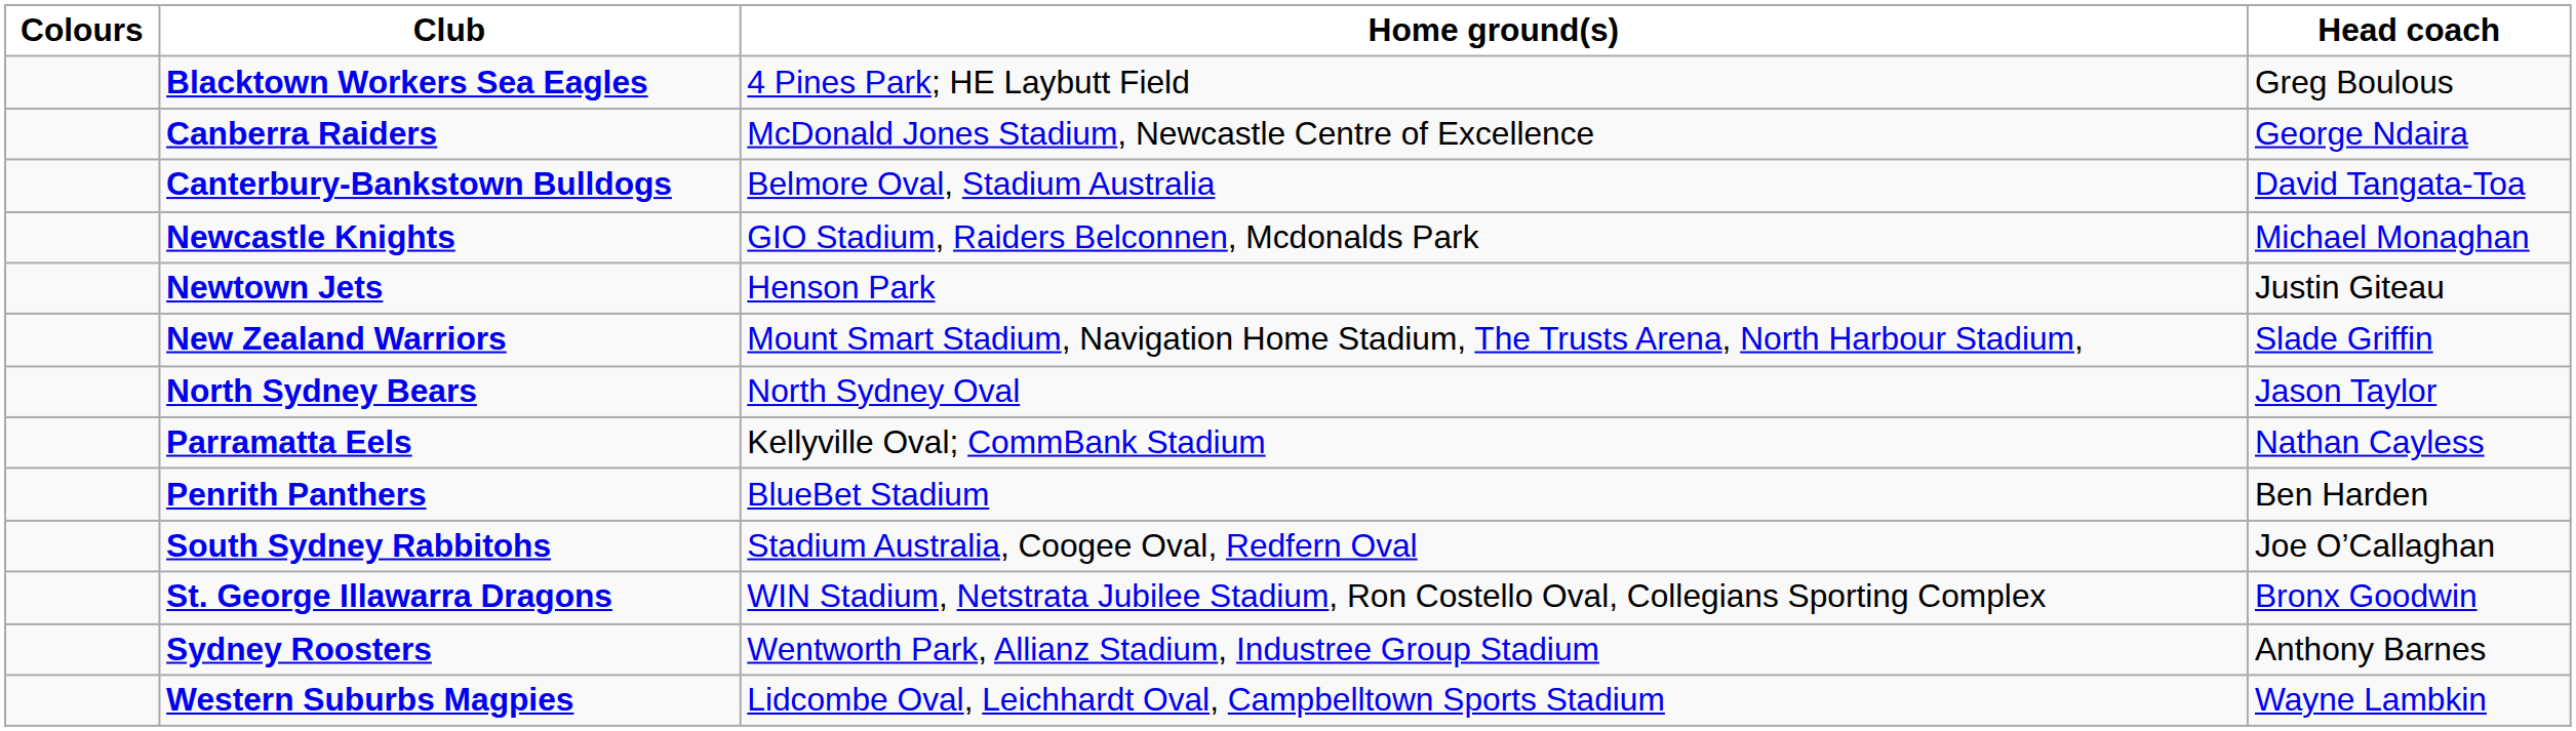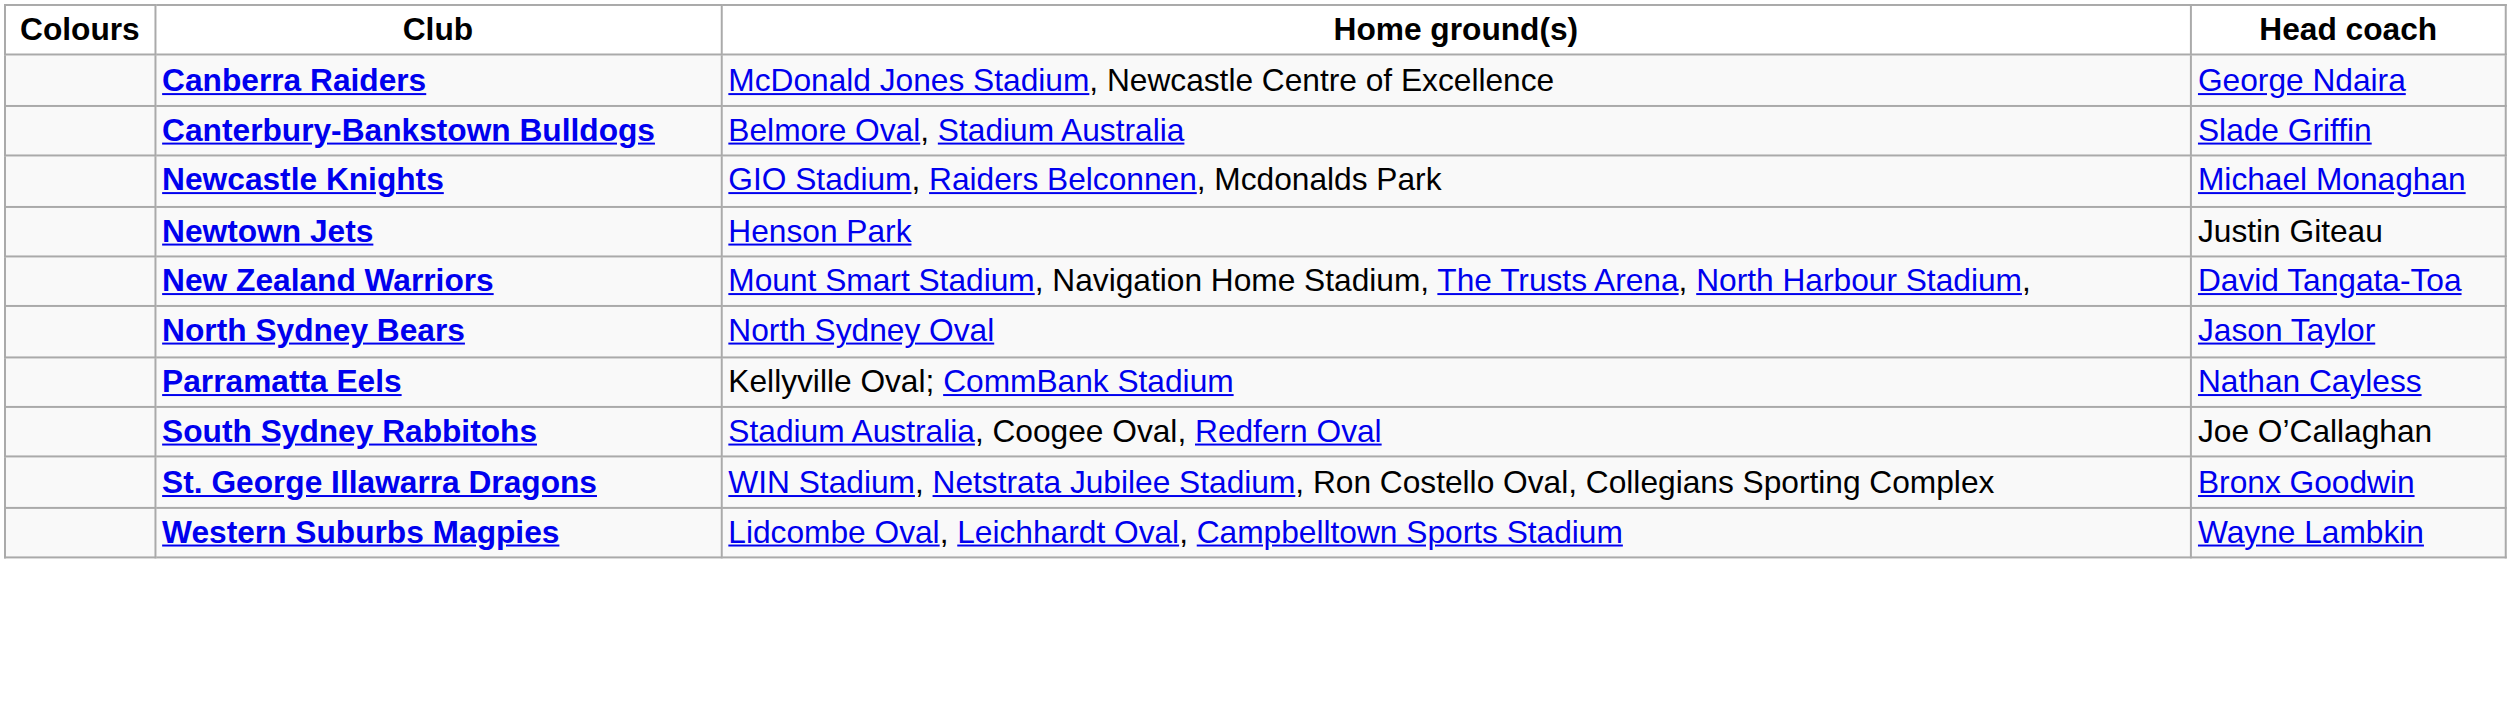 <table class="wikitable" style="width:100%; text-align:left">
 <tr>
 <th style="background:white">Colours</th>
 <th style="background:white">Club</th>
 <th style="background:white">Home ground(s)</th>
 <th style="background:white">Head coach</th>
-</tr>
-<tr>
-<td></td>
-<td><a href='#'><strong>Blacktown Workers Sea Eagles</strong></a></td>
-<td><a href='#'>4 Pines Park</a>; HE Laybutt Field</td>
-<td>Greg Boulous</td>
 </tr>
 <tr>
 <td></td>
 <td><strong><a href='#'>Canberra Raiders</a></strong></td>
 <td><a href='#'>McDonald Jones Stadium</a>, Newcastle Centre of Excellence</td>
 <td><a href='#'>George Ndaira</a></td>
 </tr>
 <tr>
 <td></td>
 <td><strong><a href='#'>Canterbury-Bankstown Bulldogs</a></strong></td>
 <td><a href='#'>Belmore Oval</a>, <a href='#'>Stadium Australia</a></td>
-<td><a href='#'>David Tangata-Toa</a></td>
+<td><a href='#'>Slade Griffin</a></td>
 </tr>
 <tr>
 <td></td>
 <td><strong><a href='#'>Newcastle Knights</a></strong></td>
 <td><a href='#'>GIO Stadium</a>, <a href='#'>Raiders Belconnen</a>, Mcdonalds Park</td>
 <td><a href='#'>Michael Monaghan</a></td>
 </tr>
 <tr>
 <td></td>
 <td><strong><a href='#'>Newtown Jets</a></strong></td>
 <td><a href='#'>Henson Park</a></td>
 <td>Justin Giteau</td>
 </tr>
 <tr>
 <td></td>
 <td><strong><a href='#'>New Zealand Warriors</a></strong></td>
 <td><a href='#'>Mount Smart Stadium</a>, Navigation Home Stadium, <a href='#'>The Trusts Arena</a>, <a href='#'>North Harbour Stadium</a>,</td>
-<td><a href='#'>Slade Griffin</a></td>
+<td><a href='#'>David Tangata-Toa</a></td>
 </tr>
 <tr>
 <td></td>
 <td><strong><a href='#'>North Sydney Bears</a></strong></td>
 <td><a href='#'>North Sydney Oval</a></td>
 <td><a href='#'>Jason Taylor</a></td>
 </tr>
 <tr>
 <td></td>
 <td><strong><a href='#'>Parramatta Eels</a></strong></td>
 <td>Kellyville Oval; <a href='#'>CommBank Stadium</a></td>
 <td><a href='#'>Nathan Cayless</a></td>
 </tr>
 <tr>
 <td></td>
-<td><strong><a href='#'>Penrith Panthers</a></strong></td>
-<td><a href='#'>BlueBet Stadium</a></td>
-<td>Ben Harden</td>
-</tr>
-<tr>
-<td></td>
 <td><strong><a href='#'>South Sydney Rabbitohs</a></strong></td>
 <td><a href='#'>Stadium Australia</a>, Coogee Oval, <a href='#'>Redfern Oval</a></td>
 <td>Joe O’Callaghan</td>
 </tr>
 <tr>
 <td></td>
 <td><strong><a href='#'>St. George Illawarra Dragons</a></strong></td>
 <td><a href='#'>WIN Stadium</a>, <a href='#'>Netstrata Jubilee Stadium</a>, Ron Costello Oval, Collegians Sporting Complex</td>
 <td><a href='#'>Bronx Goodwin</a></td>
 </tr>
 <tr>
 <td></td>
-<td><strong><a href='#'>Sydney Roosters</a></strong></td>
-<td><a href='#'>Wentworth Park</a>, <a href='#'>Allianz Stadium</a>, <a href='#'>Industree Group Stadium</a></td>
-<td>Anthony Barnes</td>
-</tr>
-<tr>
-<td></td>
 <td><strong><a href='#'>Western Suburbs Magpies</a></strong></td>
 <td><a href='#'>Lidcombe Oval</a>, <a href='#'>Leichhardt Oval</a>, <a href='#'>Campbelltown Sports Stadium</a></td>
 <td><a href='#'>Wayne Lambkin</a></td>
 </tr>
 </table>
